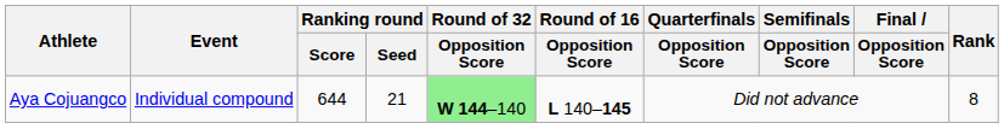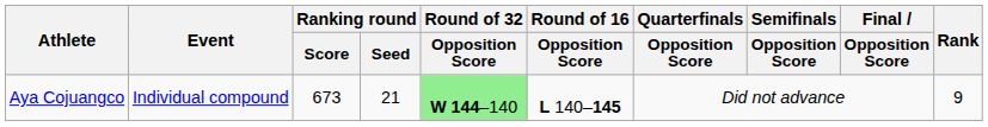 <table class="wikitable" style="font-size:90%;">
 <tr>
 <th rowspan="2">Athlete</th>
 <th rowspan="2">Event</th>
 <th colspan="2">Ranking round</th>
 <th>Round of 32</th>
 <th>Round of 16</th>
 <th>Quarterfinals</th>
 <th>Semifinals</th>
 <th>Final / </th>
 <th rowspan=2>Rank</th>
 </tr>
 <tr style="font-size:95%">
 <th>Score</th>
 <th>Seed</th>
 <th>Opposition<br>Score</th>
 <th>Opposition<br>Score</th>
 <th>Opposition<br>Score</th>
 <th>Opposition<br>Score</th>
 <th>Opposition<br>Score</th>
 </tr>
 <tr align=center>
 <td align=left><a href='#'>Aya Cojuangco</a></td>
 <td><a href='#'>Individual compound</a></td>
-<td>644</td>
+<td>673</td>
 <td>21</td>
 <td style="background: lightgreen;"><small></small><br><strong>W</strong> <strong>144</strong>–140</td>
 <td><small></small><br><strong>L</strong> 140–<strong>145</strong></td>
 <td colspan=3><em>Did not advance</em></td>
-<td>8</td>
+<td>9</td>
 </tr>
 </table>
